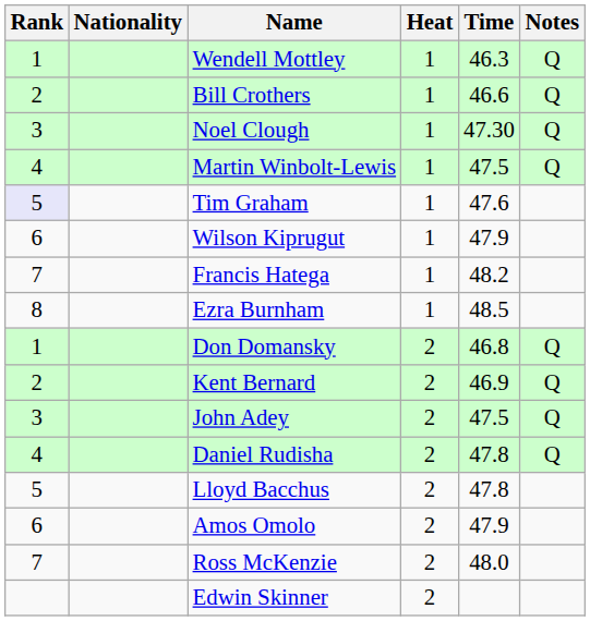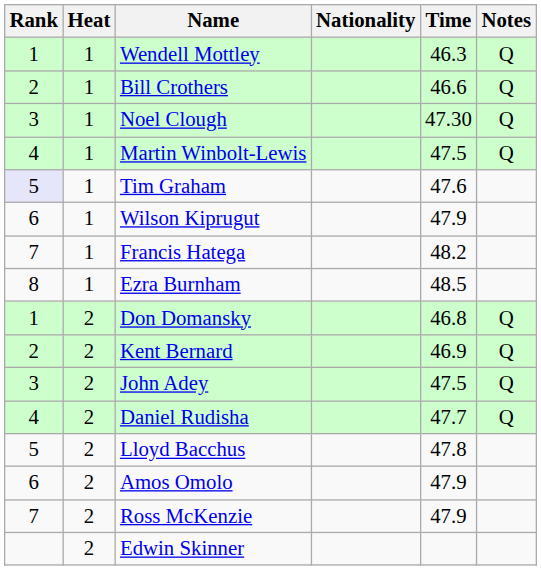 <table class="wikitable sortable" style="text-align:center">
 <tr>
 <th scope="col">Rank</th>
+<th scope="col">Heat</th>
+<th scope="col">Name</th>
 <th scope="col">Nationality</th>
-<th scope="col">Name</th>
-<th scope="col">Heat</th>
 <th scope="col">Time</th>
 <th scope="col">Notes</th>
 </tr>
 <tr bgcolor=ccffcc>
 <td>1</td>
+<td>1</td>
+<td align=left><a href='#'>Wendell Mottley</a></td>
 <td align=left></td>
-<td align=left><a href='#'>Wendell Mottley</a></td>
-<td>1</td>
 <td>46.3</td>
 <td>Q</td>
 </tr>
 <tr bgcolor=ccffcc>
 <td>2</td>
+<td>1</td>
+<td align=left><a href='#'>Bill Crothers</a></td>
 <td align=left></td>
-<td align=left><a href='#'>Bill Crothers</a></td>
-<td>1</td>
 <td>46.6</td>
 <td>Q</td>
 </tr>
 <tr bgcolor=ccffcc>
 <td>3</td>
+<td>1</td>
+<td align=left><a href='#'>Noel Clough</a></td>
 <td align=left></td>
-<td align=left><a href='#'>Noel Clough</a></td>
-<td>1</td>
 <td>47.30</td>
 <td>Q</td>
 </tr>
 <tr bgcolor=ccffcc>
 <td>4</td>
+<td>1</td>
+<td align=left><a href='#'>Martin Winbolt-Lewis</a></td>
 <td align=left></td>
-<td align=left><a href='#'>Martin Winbolt-Lewis</a></td>
-<td>1</td>
 <td>47.5</td>
 <td>Q</td>
 </tr>
 <tr>
 <td style="background: lavender;">5</td>
+<td>1</td>
+<td align=left><a href='#'>Tim Graham</a></td>
 <td align=left></td>
-<td align=left><a href='#'>Tim Graham</a></td>
-<td>1</td>
 <td>47.6</td>
 <td></td>
 </tr>
 <tr>
 <td>6</td>
+<td>1</td>
+<td align=left><a href='#'>Wilson Kiprugut</a></td>
 <td align=left></td>
-<td align=left><a href='#'>Wilson Kiprugut</a></td>
-<td>1</td>
 <td>47.9</td>
 <td></td>
 </tr>
 <tr>
 <td>7</td>
+<td>1</td>
+<td align=left><a href='#'>Francis Hatega</a></td>
 <td align=left></td>
-<td align=left><a href='#'>Francis Hatega</a></td>
-<td>1</td>
 <td>48.2</td>
 <td></td>
 </tr>
 <tr>
 <td>8</td>
+<td>1</td>
+<td align=left><a href='#'>Ezra Burnham</a></td>
 <td align=left></td>
-<td align=left><a href='#'>Ezra Burnham</a></td>
-<td>1</td>
 <td>48.5</td>
 <td></td>
 </tr>
 <tr bgcolor=ccffcc>
 <td>1</td>
+<td>2</td>
+<td align=left><a href='#'>Don Domansky</a></td>
 <td align=left></td>
-<td align=left><a href='#'>Don Domansky</a></td>
-<td>2</td>
 <td>46.8</td>
 <td>Q</td>
 </tr>
 <tr bgcolor=ccffcc>
 <td>2</td>
+<td>2</td>
+<td align=left><a href='#'>Kent Bernard</a></td>
 <td align=left></td>
-<td align=left><a href='#'>Kent Bernard</a></td>
-<td>2</td>
 <td>46.9</td>
 <td>Q</td>
 </tr>
 <tr bgcolor=ccffcc>
 <td>3</td>
+<td>2</td>
+<td align=left><a href='#'>John Adey</a></td>
 <td align=left></td>
-<td align=left><a href='#'>John Adey</a></td>
-<td>2</td>
 <td>47.5</td>
 <td>Q</td>
 </tr>
 <tr bgcolor=ccffcc>
 <td>4</td>
+<td>2</td>
+<td align=left><a href='#'>Daniel Rudisha</a></td>
 <td align=left></td>
-<td align=left><a href='#'>Daniel Rudisha</a></td>
-<td>2</td>
-<td>47.8</td>
+<td>47.7</td>
 <td>Q</td>
 </tr>
 <tr>
 <td>5</td>
+<td>2</td>
+<td align=left><a href='#'>Lloyd Bacchus</a></td>
 <td align=left></td>
-<td align=left><a href='#'>Lloyd Bacchus</a></td>
-<td>2</td>
 <td>47.8</td>
 <td></td>
 </tr>
 <tr>
 <td>6</td>
+<td>2</td>
+<td align=left><a href='#'>Amos Omolo</a></td>
 <td align=left></td>
-<td align=left><a href='#'>Amos Omolo</a></td>
-<td>2</td>
 <td>47.9</td>
 <td></td>
 </tr>
 <tr>
 <td>7</td>
+<td>2</td>
+<td align=left><a href='#'>Ross McKenzie</a></td>
 <td align=left></td>
-<td align=left><a href='#'>Ross McKenzie</a></td>
-<td>2</td>
-<td>48.0</td>
+<td>47.9</td>
 <td></td>
 </tr>
 <tr>
 <td></td>
+<td>2</td>
+<td align=left><a href='#'>Edwin Skinner</a></td>
 <td align=left></td>
-<td align=left><a href='#'>Edwin Skinner</a></td>
-<td>2</td>
 <td></td>
 <td></td>
 </tr>
 </table>
